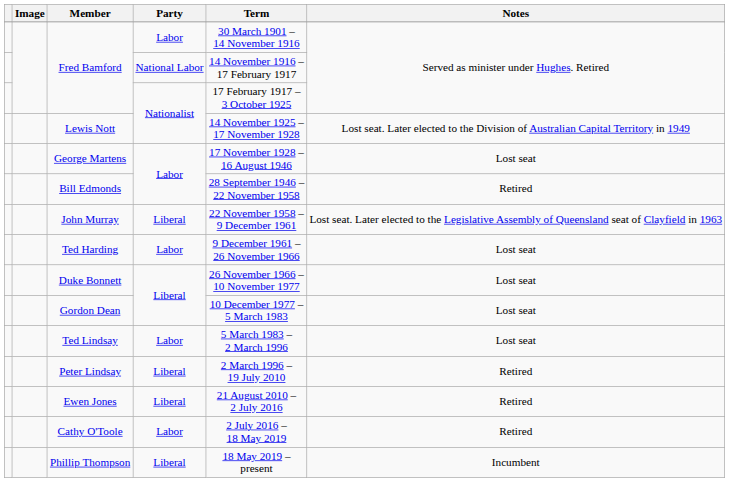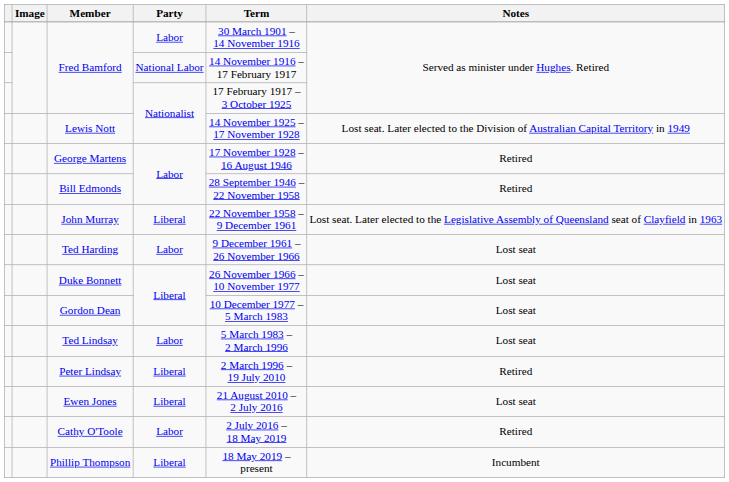 <table class=wikitable style="text-align:center">
 <tr>
 <th></th>
 <th>Image</th>
 <th>Member</th>
 <th>Party</th>
 <th>Term</th>
 <th>Notes</th>
 </tr>
 <tr>
 </tr>
 <tr>
 <td> </td>
 <td rowspan=3></td>
 <td rowspan=3><a href='#'>Fred Bamford</a><br></td>
 <td><a href='#'>Labor</a></td>
 <td nowrap><a href='#'>30 March 1901</a> –<br><a href='#'>14 November 1916</a></td>
 <td rowspan=3>Served as minister under <a href='#'>Hughes</a>. Retired</td>
 </tr>
 <tr>
 <td> </td>
 <td nowrap><a href='#'>National Labor</a></td>
 <td nowrap><a href='#'>14 November 1916</a> –<br>17 February 1917</td>
 </tr>
 <tr>
 <td> </td>
 <td rowspan="2"><a href='#'>Nationalist</a></td>
 <td nowrap>17 February 1917 –<br><a href='#'>3 October 1925</a></td>
 </tr>
 <tr>
 <td> </td>
 <td></td>
 <td><a href='#'>Lewis Nott</a><br></td>
 <td nowrap><a href='#'>14 November 1925</a> –<br><a href='#'>17 November 1928</a></td>
 <td>Lost seat. Later elected to the Division of <a href='#'>Australian Capital Territory</a> in <a href='#'>1949</a></td>
 </tr>
 <tr>
 <td> </td>
 <td></td>
 <td><a href='#'>George Martens</a><br></td>
 <td rowspan="2"><a href='#'>Labor</a></td>
 <td nowrap><a href='#'>17 November 1928</a> –<br><a href='#'>16 August 1946</a></td>
-<td>Lost seat</td>
+<td>Retired</td>
 </tr>
 <tr>
 <td> </td>
 <td></td>
 <td><a href='#'>Bill Edmonds</a><br></td>
 <td nowrap><a href='#'>28 September 1946</a> –<br><a href='#'>22 November 1958</a></td>
 <td>Retired</td>
 </tr>
 <tr>
 <td> </td>
 <td></td>
 <td><a href='#'>John Murray</a><br></td>
 <td><a href='#'>Liberal</a></td>
 <td nowrap><a href='#'>22 November 1958</a> –<br><a href='#'>9 December 1961</a></td>
 <td>Lost seat. Later elected to the <a href='#'>Legislative Assembly of Queensland</a> seat of <a href='#'>Clayfield</a> in <a href='#'>1963</a></td>
 </tr>
 <tr>
 <td> </td>
 <td></td>
 <td><a href='#'>Ted Harding</a><br></td>
 <td><a href='#'>Labor</a></td>
 <td nowrap><a href='#'>9 December 1961</a> –<br><a href='#'>26 November 1966</a></td>
 <td>Lost seat</td>
 </tr>
 <tr>
 <td> </td>
 <td></td>
 <td><a href='#'>Duke Bonnett</a><br></td>
 <td rowspan="2"><a href='#'>Liberal</a></td>
 <td nowrap><a href='#'>26 November 1966</a> –<br><a href='#'>10 November 1977</a></td>
 <td>Lost seat</td>
 </tr>
 <tr>
 <td> </td>
 <td></td>
 <td><a href='#'>Gordon Dean</a><br></td>
 <td nowrap><a href='#'>10 December 1977</a> –<br><a href='#'>5 March 1983</a></td>
 <td>Lost seat</td>
 </tr>
 <tr>
 <td> </td>
 <td></td>
 <td><a href='#'>Ted Lindsay</a><br></td>
 <td><a href='#'>Labor</a></td>
 <td nowrap><a href='#'>5 March 1983</a> –<br><a href='#'>2 March 1996</a></td>
 <td>Lost seat</td>
 </tr>
 <tr>
 <td> </td>
 <td></td>
 <td><a href='#'>Peter Lindsay</a><br></td>
 <td><a href='#'>Liberal</a></td>
 <td nowrap><a href='#'>2 March 1996</a> –<br><a href='#'>19 July 2010</a></td>
 <td>Retired</td>
 </tr>
 <tr>
 <td> </td>
 <td></td>
 <td><a href='#'>Ewen Jones</a><br></td>
 <td><a href='#'>Liberal</a></td>
 <td nowrap><a href='#'>21 August 2010</a> –<br><a href='#'>2 July 2016</a></td>
-<td>Retired</td>
+<td>Lost seat</td>
 </tr>
 <tr>
 <td> </td>
 <td></td>
 <td><a href='#'>Cathy O'Toole</a><br></td>
 <td><a href='#'>Labor</a></td>
 <td nowrap><a href='#'>2 July 2016</a> –<br><a href='#'>18 May 2019</a></td>
 <td>Retired</td>
 </tr>
 <tr>
 <td> </td>
 <td></td>
 <td><a href='#'>Phillip Thompson</a><br></td>
 <td><a href='#'>Liberal</a></td>
 <td nowrap><a href='#'>18 May 2019</a> –<br>present</td>
 <td>Incumbent</td>
 </tr>
 </table>
